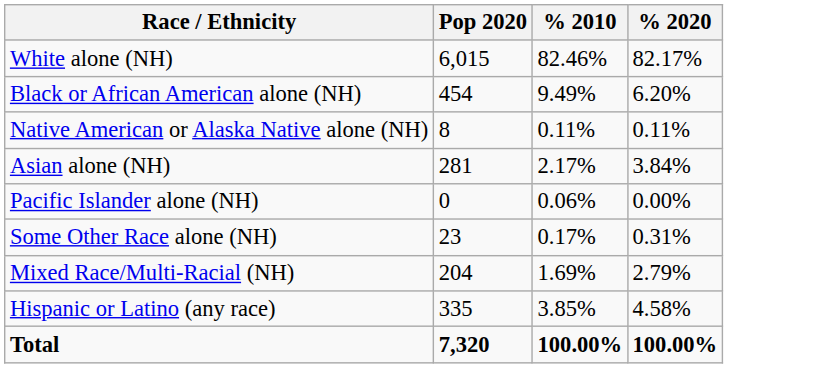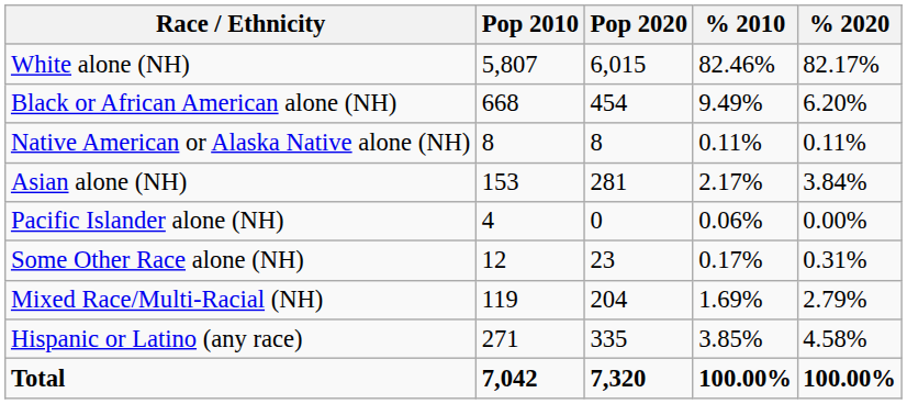 <table class="wikitable">
 <tr>
 <th>Race / Ethnicity</th>
+<th>Pop 2010</th>
 <th>Pop 2020</th>
 <th>% 2010</th>
 <th>% 2020</th>
 </tr>
 <tr>
 <td><a href='#'>White</a> alone (NH)</td>
+<td>5,807</td>
 <td>6,015</td>
 <td>82.46%</td>
 <td>82.17%</td>
 </tr>
 <tr>
 <td><a href='#'>Black or African American</a> alone (NH)</td>
+<td>668</td>
 <td>454</td>
 <td>9.49%</td>
 <td>6.20%</td>
 </tr>
 <tr>
 <td><a href='#'>Native American</a> or <a href='#'>Alaska Native</a> alone (NH)</td>
 <td>8</td>
+<td>8</td>
 <td>0.11%</td>
 <td>0.11%</td>
 </tr>
 <tr>
 <td><a href='#'>Asian</a> alone (NH)</td>
+<td>153</td>
 <td>281</td>
 <td>2.17%</td>
 <td>3.84%</td>
 </tr>
 <tr>
 <td><a href='#'>Pacific Islander</a> alone (NH)</td>
+<td>4</td>
 <td>0</td>
 <td>0.06%</td>
 <td>0.00%</td>
 </tr>
 <tr>
 <td><a href='#'>Some Other Race</a> alone (NH)</td>
+<td>12</td>
 <td>23</td>
 <td>0.17%</td>
 <td>0.31%</td>
 </tr>
 <tr>
 <td><a href='#'>Mixed Race/Multi-Racial</a> (NH)</td>
+<td>119</td>
 <td>204</td>
 <td>1.69%</td>
 <td>2.79%</td>
 </tr>
 <tr>
 <td><a href='#'>Hispanic or Latino</a> (any race)</td>
+<td>271</td>
 <td>335</td>
 <td>3.85%</td>
 <td>4.58%</td>
 </tr>
 <tr>
 <td><strong>Total</strong></td>
+<td><strong>7,042</strong></td>
 <td><strong>7,320</strong></td>
 <td><strong>100.00%</strong></td>
 <td><strong>100.00%</strong></td>
 </tr>
 </table>
